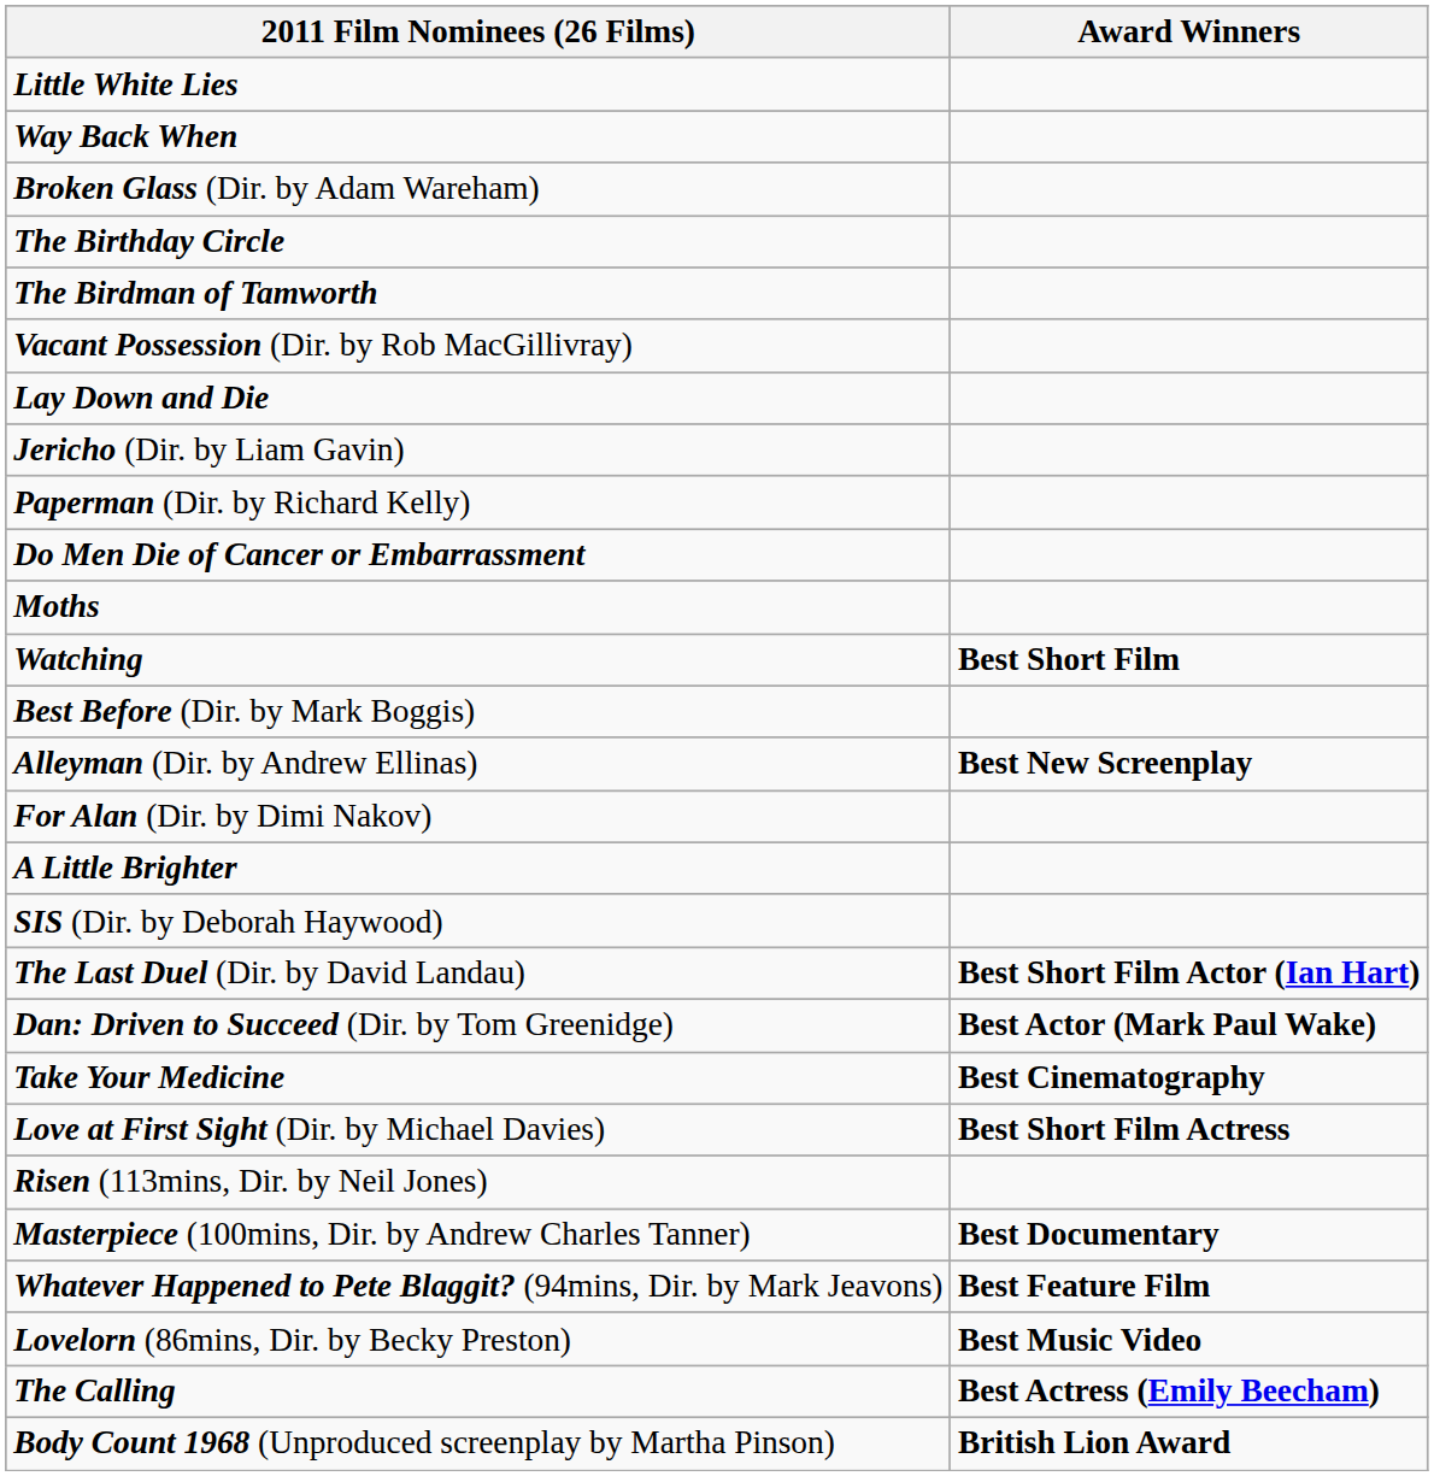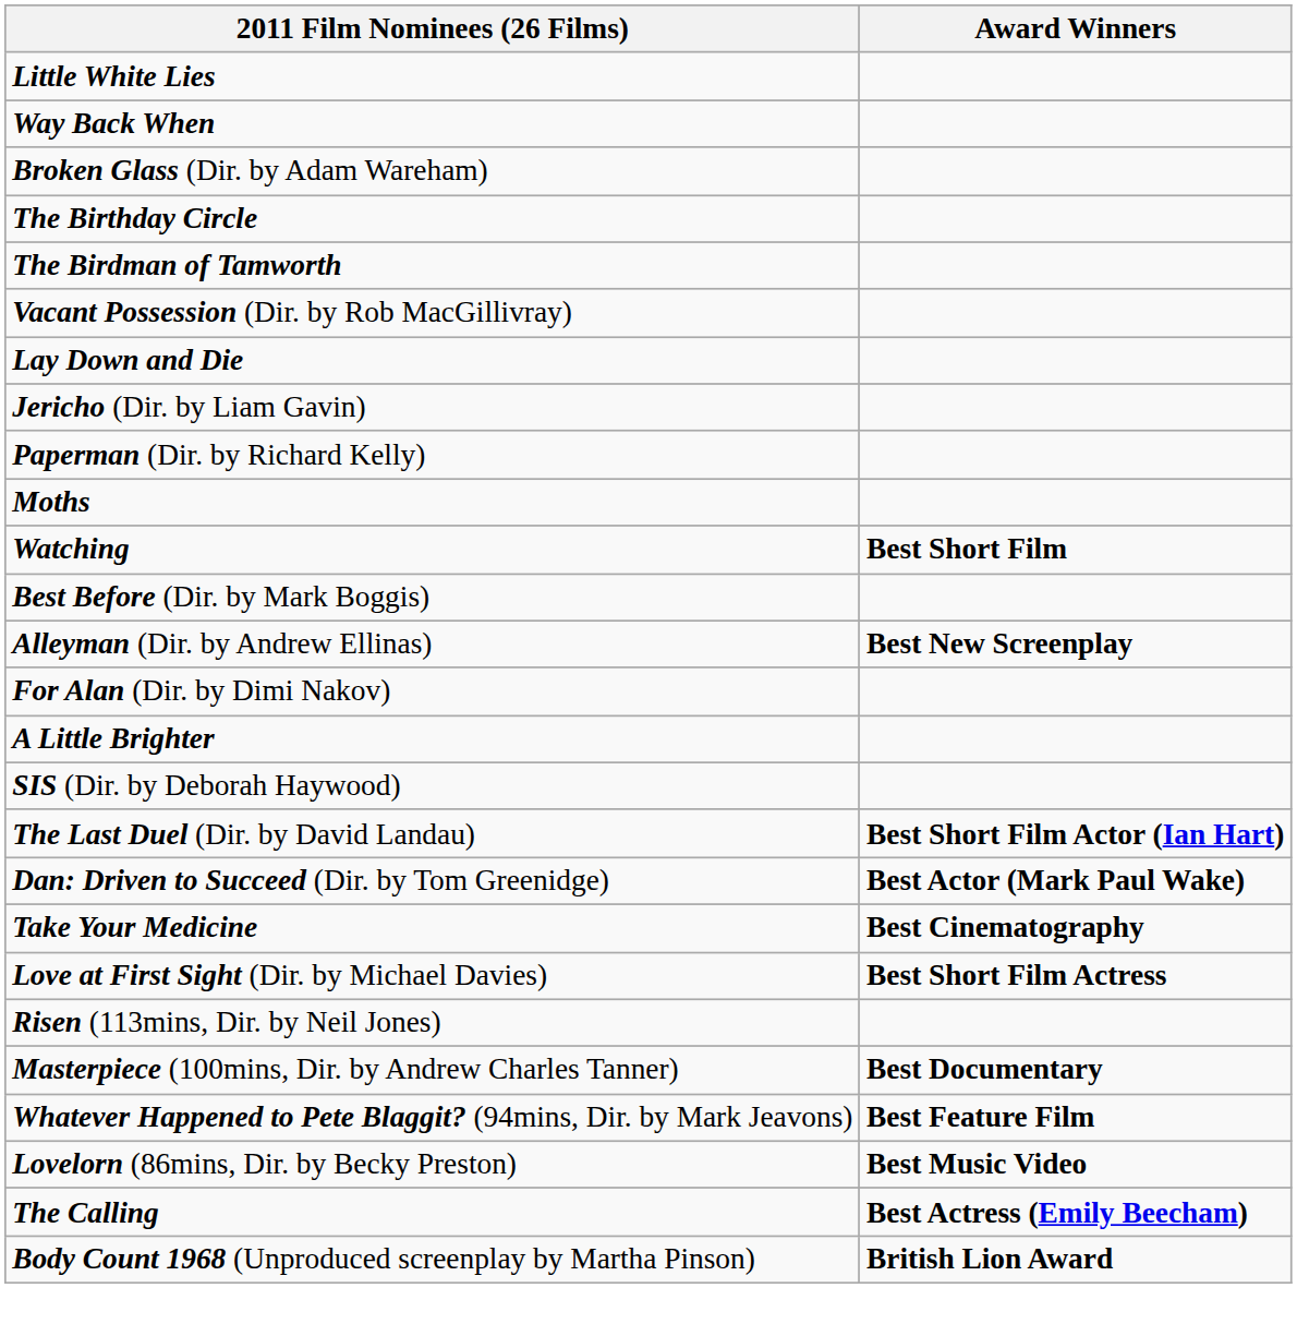 <table class="wikitable mw-collapsible mw-collapsed">
 <tr>
 <th><strong>2011 Film Nominees (26 Films)</strong></th>
 <th><strong>Award Winners</strong></th>
 </tr>
 <tr>
 <td><strong><em>Little White Lies</em></strong></td>
 <td></td>
 </tr>
 <tr>
 <td><strong><em>Way Back When</em></strong></td>
 <td></td>
 </tr>
 <tr>
 <td><strong><em>Broken Glass</em></strong> (Dir. by Adam Wareham)</td>
 <td></td>
 </tr>
 <tr>
 <td><strong><em>The Birthday Circle</em></strong></td>
 <td></td>
 </tr>
 <tr>
 <td><strong><em>The Birdman of Tamworth</em></strong></td>
 <td></td>
 </tr>
 <tr>
 <td><strong><em>Vacant Possession</em></strong> (Dir. by Rob MacGillivray)</td>
 <td></td>
 </tr>
 <tr>
 <td><strong><em>Lay Down and Die</em></strong></td>
 <td></td>
 </tr>
 <tr>
 <td><strong><em>Jericho</em></strong> (Dir. by Liam Gavin)</td>
 <td></td>
 </tr>
 <tr>
 <td><strong><em>Paperman</em></strong> (Dir. by Richard Kelly)</td>
-<td></td>
-</tr>
-<tr>
-<td><strong><em>Do Men Die of Cancer or Embarrassment</em></strong></td>
 <td></td>
 </tr>
 <tr>
 <td><strong><em>Moths</em></strong></td>
 <td></td>
 </tr>
 <tr>
 <td><strong><em>Watching</em></strong></td>
 <td><strong>Best Short Film</strong></td>
 </tr>
 <tr>
 <td><strong><em>Best Before</em></strong> (Dir. by Mark Boggis)</td>
 <td></td>
 </tr>
 <tr>
 <td><strong><em>Alleyman</em></strong> (Dir. by Andrew Ellinas)</td>
 <td><strong>Best New Screenplay</strong></td>
 </tr>
 <tr>
 <td><strong><em>For Alan</em></strong> (Dir. by Dimi Nakov)</td>
 <td></td>
 </tr>
 <tr>
 <td><strong><em>A Little Brighter</em></strong></td>
 <td></td>
 </tr>
 <tr>
 <td><strong><em>SIS</em></strong> (Dir. by Deborah Haywood)</td>
 <td></td>
 </tr>
 <tr>
 <td><strong><em>The Last Duel</em></strong> (Dir. by David Landau)</td>
 <td><strong>Best Short Film Actor (<a href='#'>Ian Hart</a>)</strong></td>
 </tr>
 <tr>
 <td><strong><em>Dan: Driven to Succeed</em></strong> (Dir. by Tom Greenidge)</td>
 <td><strong>Best Actor (Mark Paul Wake)</strong></td>
 </tr>
 <tr>
 <td><strong><em>Take Your Medicine</em></strong></td>
 <td><strong>Best Cinematography</strong></td>
 </tr>
 <tr>
 <td><strong><em>Love at First Sight</em></strong> (Dir. by Michael Davies)</td>
 <td><strong>Best Short Film Actress</strong></td>
 </tr>
 <tr>
 <td><strong><em>Risen</em></strong> (113mins, Dir. by Neil Jones)</td>
 <td></td>
 </tr>
 <tr>
 <td><strong><em>Masterpiece</em></strong> (100mins, Dir. by Andrew Charles Tanner)</td>
 <td><strong>Best Documentary</strong></td>
 </tr>
 <tr>
 <td><strong><em>Whatever Happened to Pete Blaggit?</em></strong> (94mins, Dir. by Mark Jeavons)</td>
 <td><strong>Best Feature Film</strong></td>
 </tr>
 <tr>
 <td><strong><em>Lovelorn</em></strong> (86mins, Dir. by Becky Preston)</td>
 <td><strong>Best Music Video</strong></td>
 </tr>
 <tr>
 <td><strong><em>The Calling</em></strong></td>
 <td><strong>Best Actress (<a href='#'>Emily Beecham</a>)</strong></td>
 </tr>
 <tr>
 <td><strong><em>Body Count 1968</em></strong> (Unproduced screenplay by Martha Pinson)</td>
 <td><strong>British Lion Award</strong></td>
 </tr>
 </table>
